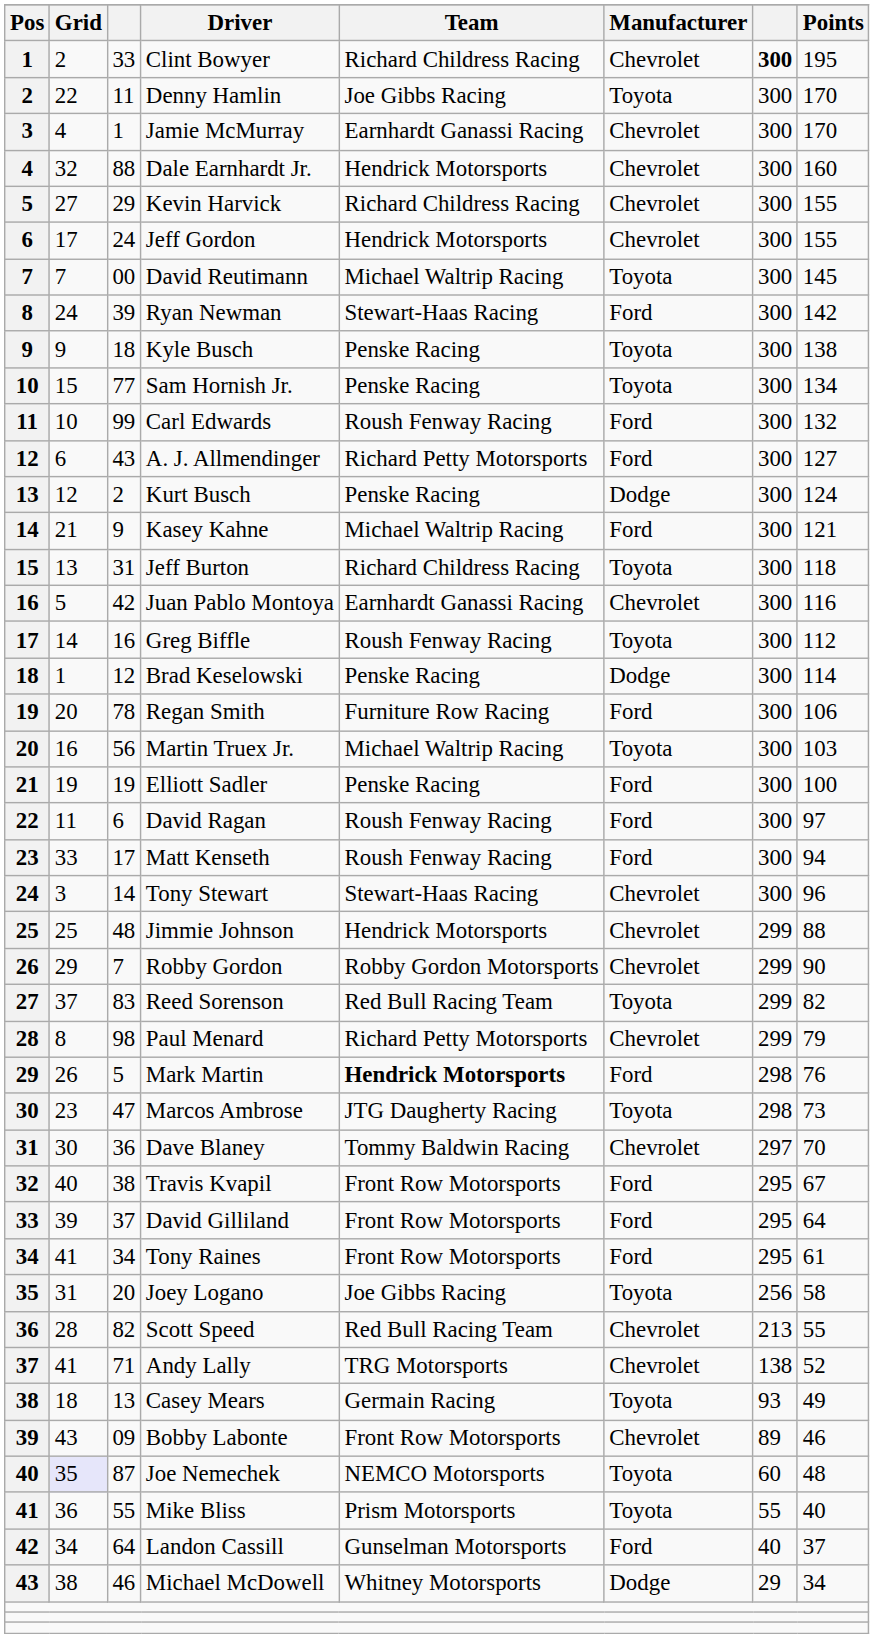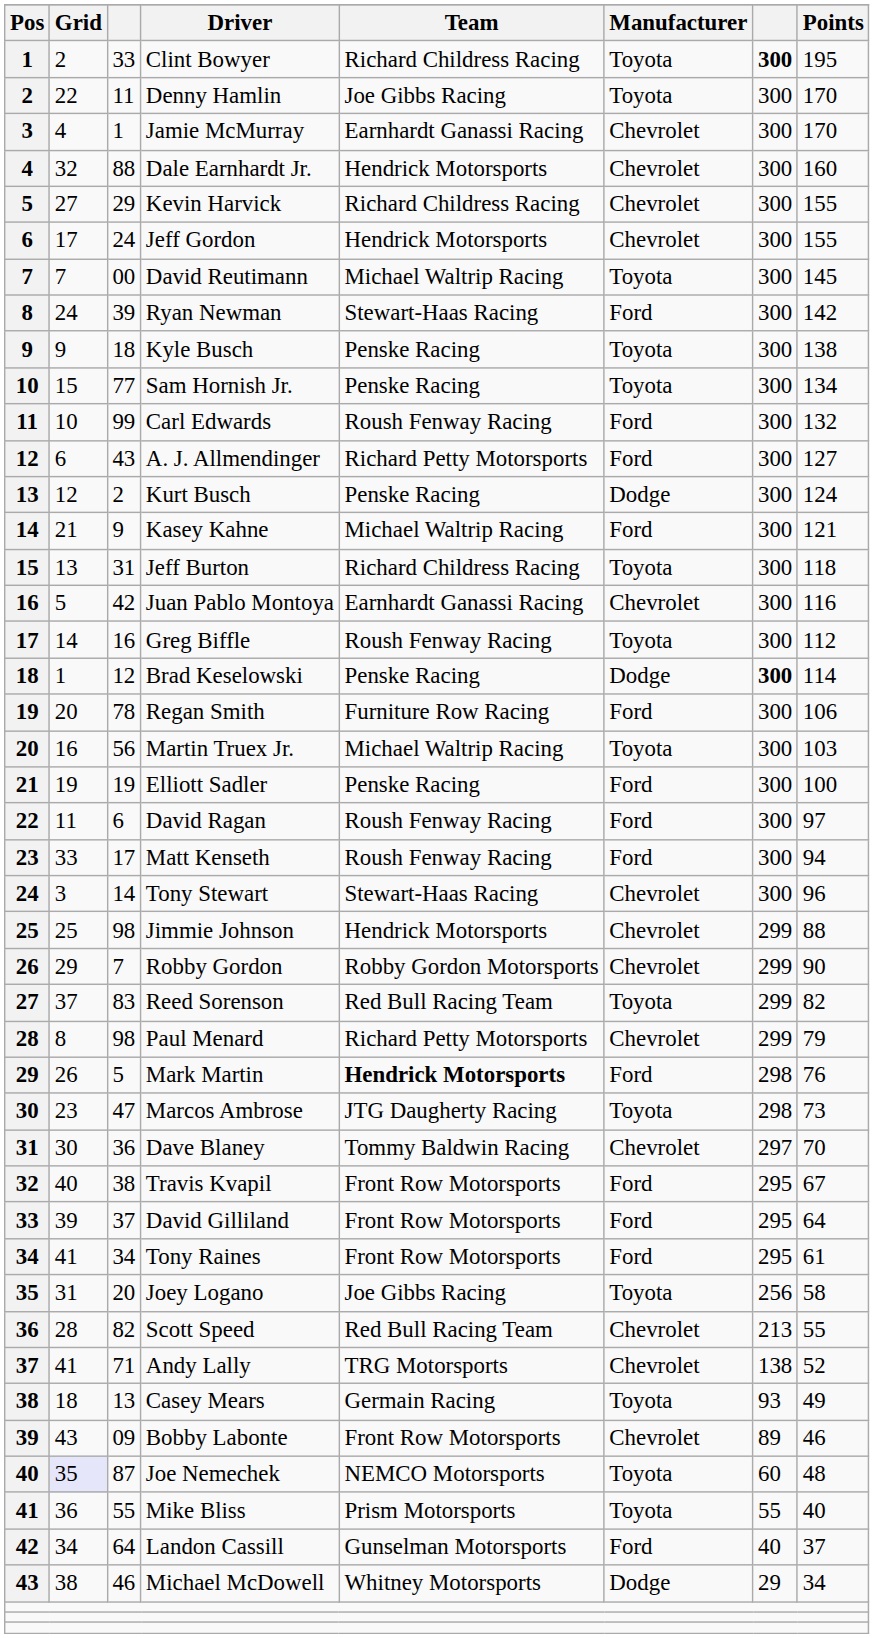 <table class="sortable wikitable" border="1">
 <tr>
 </tr>
 <tr>
 <th>Pos</th>
 <th>Grid</th>
 <th></th>
 <th>Driver</th>
 <th>Team</th>
 <th>Manufacturer</th>
 <th></th>
 <th>Points</th>
 </tr>
 <tr>
 <th scope="row">1</th>
 <td>2</td>
 <td>33</td>
 <td>Clint Bowyer</td>
 <td>Richard Childress Racing</td>
-<td>Chevrolet</td>
+<td>Toyota</td>
 <td><strong>300</strong></td>
 <td>195</td>
 </tr>
 <tr>
 <th scope="row">2</th>
 <td>22</td>
 <td>11</td>
 <td>Denny Hamlin</td>
 <td>Joe Gibbs Racing</td>
 <td>Toyota</td>
 <td>300</td>
 <td>170</td>
 </tr>
 <tr>
 <th scope="row">3</th>
 <td>4</td>
 <td>1</td>
 <td>Jamie McMurray</td>
 <td>Earnhardt Ganassi Racing</td>
 <td>Chevrolet</td>
 <td>300</td>
 <td>170</td>
 </tr>
 <tr>
 <th scope="row">4</th>
 <td>32</td>
 <td>88</td>
 <td>Dale Earnhardt Jr.</td>
 <td>Hendrick Motorsports</td>
 <td>Chevrolet</td>
 <td>300</td>
 <td>160</td>
 </tr>
 <tr>
 <th scope="row">5</th>
 <td>27</td>
 <td>29</td>
 <td>Kevin Harvick</td>
 <td>Richard Childress Racing</td>
 <td>Chevrolet</td>
 <td>300</td>
 <td>155</td>
 </tr>
 <tr>
 <th scope="row">6</th>
 <td>17</td>
 <td>24</td>
 <td>Jeff Gordon</td>
 <td>Hendrick Motorsports</td>
 <td>Chevrolet</td>
 <td>300</td>
 <td>155</td>
 </tr>
 <tr>
 <th scope="row">7</th>
 <td>7</td>
 <td>00</td>
 <td>David Reutimann</td>
 <td>Michael Waltrip Racing</td>
 <td>Toyota</td>
 <td>300</td>
 <td>145</td>
 </tr>
 <tr>
 <th scope="row">8</th>
 <td>24</td>
 <td>39</td>
 <td>Ryan Newman</td>
 <td>Stewart-Haas Racing</td>
 <td>Ford</td>
 <td>300</td>
 <td>142</td>
 </tr>
 <tr>
 <th scope="row">9</th>
 <td>9</td>
 <td>18</td>
 <td>Kyle Busch</td>
 <td>Penske Racing</td>
 <td>Toyota</td>
 <td>300</td>
 <td>138</td>
 </tr>
 <tr>
 <th scope="row">10</th>
 <td>15</td>
 <td>77</td>
 <td>Sam Hornish Jr.</td>
 <td>Penske Racing</td>
 <td>Toyota</td>
 <td>300</td>
 <td>134</td>
 </tr>
 <tr>
 <th scope="row">11</th>
 <td>10</td>
 <td>99</td>
 <td>Carl Edwards</td>
 <td>Roush Fenway Racing</td>
 <td>Ford</td>
 <td>300</td>
 <td>132</td>
 </tr>
 <tr>
 <th scope="row">12</th>
 <td>6</td>
 <td>43</td>
 <td>A. J. Allmendinger</td>
 <td>Richard Petty Motorsports</td>
 <td>Ford</td>
 <td>300</td>
 <td>127</td>
 </tr>
 <tr>
 <th scope="row">13</th>
 <td>12</td>
 <td>2</td>
 <td>Kurt Busch</td>
 <td>Penske Racing</td>
 <td>Dodge</td>
 <td>300</td>
 <td>124</td>
 </tr>
 <tr>
 <th scope="row">14</th>
 <td>21</td>
 <td>9</td>
 <td>Kasey Kahne</td>
 <td>Michael Waltrip Racing</td>
 <td>Ford</td>
 <td>300</td>
 <td>121</td>
 </tr>
 <tr>
 <th scope="row">15</th>
 <td>13</td>
 <td>31</td>
 <td>Jeff Burton</td>
 <td>Richard Childress Racing</td>
 <td>Toyota</td>
 <td>300</td>
 <td>118</td>
 </tr>
 <tr>
 <th scope="row">16</th>
 <td>5</td>
 <td>42</td>
 <td>Juan Pablo Montoya</td>
 <td>Earnhardt Ganassi Racing</td>
 <td>Chevrolet</td>
 <td>300</td>
 <td>116</td>
 </tr>
 <tr>
 <th scope="row">17</th>
 <td>14</td>
 <td>16</td>
 <td>Greg Biffle</td>
 <td>Roush Fenway Racing</td>
 <td>Toyota</td>
 <td>300</td>
 <td>112</td>
 </tr>
 <tr>
 <th scope="row">18</th>
 <td>1</td>
 <td>12</td>
 <td>Brad Keselowski</td>
 <td>Penske Racing</td>
 <td>Dodge</td>
-<td>300</td>
+<td><strong>300</strong></td>
 <td>114</td>
 </tr>
 <tr>
 <th scope="row">19</th>
 <td>20</td>
 <td>78</td>
 <td>Regan Smith</td>
 <td>Furniture Row Racing</td>
 <td>Ford</td>
 <td>300</td>
 <td>106</td>
 </tr>
 <tr>
 <th scope="row">20</th>
 <td>16</td>
 <td>56</td>
 <td>Martin Truex Jr.</td>
 <td>Michael Waltrip Racing</td>
 <td>Toyota</td>
 <td>300</td>
 <td>103</td>
 </tr>
 <tr>
 <th scope="row">21</th>
 <td>19</td>
 <td>19</td>
 <td>Elliott Sadler</td>
 <td>Penske Racing</td>
 <td>Ford</td>
 <td>300</td>
 <td>100</td>
 </tr>
 <tr>
 <th scope="row">22</th>
 <td>11</td>
 <td>6</td>
 <td>David Ragan</td>
 <td>Roush Fenway Racing</td>
 <td>Ford</td>
 <td>300</td>
 <td>97</td>
 </tr>
 <tr>
 <th scope="row">23</th>
 <td>33</td>
 <td>17</td>
 <td>Matt Kenseth</td>
 <td>Roush Fenway Racing</td>
 <td>Ford</td>
 <td>300</td>
 <td>94</td>
 </tr>
 <tr>
 <th scope="row">24</th>
 <td>3</td>
 <td>14</td>
 <td>Tony Stewart</td>
 <td>Stewart-Haas Racing</td>
 <td>Chevrolet</td>
 <td>300</td>
 <td>96</td>
 </tr>
 <tr>
 <th scope="row">25</th>
 <td>25</td>
-<td>48</td>
+<td>98</td>
 <td>Jimmie Johnson</td>
 <td>Hendrick Motorsports</td>
 <td>Chevrolet</td>
 <td>299</td>
 <td>88</td>
 </tr>
 <tr>
 <th scope="row">26</th>
 <td>29</td>
 <td>7</td>
 <td>Robby Gordon</td>
 <td>Robby Gordon Motorsports</td>
 <td>Chevrolet</td>
 <td>299</td>
 <td>90</td>
 </tr>
 <tr>
 <th scope="row">27</th>
 <td>37</td>
 <td>83</td>
 <td>Reed Sorenson</td>
 <td>Red Bull Racing Team</td>
 <td>Toyota</td>
 <td>299</td>
 <td>82</td>
 </tr>
 <tr>
 <th scope="row">28</th>
 <td>8</td>
 <td>98</td>
 <td>Paul Menard</td>
 <td>Richard Petty Motorsports</td>
 <td>Chevrolet</td>
 <td>299</td>
 <td>79</td>
 </tr>
 <tr>
 <th scope="row">29</th>
 <td>26</td>
 <td>5</td>
 <td>Mark Martin</td>
 <td><strong>Hendrick Motorsports</strong></td>
 <td>Ford</td>
 <td>298</td>
 <td>76</td>
 </tr>
 <tr>
 <th scope="row">30</th>
 <td>23</td>
 <td>47</td>
 <td>Marcos Ambrose</td>
 <td>JTG Daugherty Racing</td>
 <td>Toyota</td>
 <td>298</td>
 <td>73</td>
 </tr>
 <tr>
 <th scope="row">31</th>
 <td>30</td>
 <td>36</td>
 <td>Dave Blaney</td>
 <td>Tommy Baldwin Racing</td>
 <td>Chevrolet</td>
 <td>297</td>
 <td>70</td>
 </tr>
 <tr>
 <th scope="row">32</th>
 <td>40</td>
 <td>38</td>
 <td>Travis Kvapil</td>
 <td>Front Row Motorsports</td>
 <td>Ford</td>
 <td>295</td>
 <td>67</td>
 </tr>
 <tr>
 <th scope="row">33</th>
 <td>39</td>
 <td>37</td>
 <td>David Gilliland</td>
 <td>Front Row Motorsports</td>
 <td>Ford</td>
 <td>295</td>
 <td>64</td>
 </tr>
 <tr>
 <th scope="row">34</th>
 <td>41</td>
 <td>34</td>
 <td>Tony Raines</td>
 <td>Front Row Motorsports</td>
 <td>Ford</td>
 <td>295</td>
 <td>61</td>
 </tr>
 <tr>
 <th scope="row">35</th>
 <td>31</td>
 <td>20</td>
 <td>Joey Logano</td>
 <td>Joe Gibbs Racing</td>
 <td>Toyota</td>
 <td>256</td>
 <td>58</td>
 </tr>
 <tr>
 <th scope="row">36</th>
 <td>28</td>
 <td>82</td>
 <td>Scott Speed</td>
 <td>Red Bull Racing Team</td>
 <td>Chevrolet</td>
 <td>213</td>
 <td>55</td>
 </tr>
 <tr>
 <th scope="row">37</th>
 <td>41</td>
 <td>71</td>
 <td>Andy Lally</td>
 <td>TRG Motorsports</td>
 <td>Chevrolet</td>
 <td>138</td>
 <td>52</td>
 </tr>
 <tr>
 <th scope="row">38</th>
 <td>18</td>
 <td>13</td>
 <td>Casey Mears</td>
 <td>Germain Racing</td>
 <td>Toyota</td>
 <td>93</td>
 <td>49</td>
 </tr>
 <tr>
 <th scope="row">39</th>
 <td>43</td>
 <td>09</td>
 <td>Bobby Labonte</td>
 <td>Front Row Motorsports</td>
 <td>Chevrolet</td>
 <td>89</td>
 <td>46</td>
 </tr>
 <tr>
 <th scope="row">40</th>
 <td style="background: lavender;">35</td>
 <td>87</td>
 <td>Joe Nemechek</td>
 <td>NEMCO Motorsports</td>
 <td>Toyota</td>
 <td>60</td>
 <td>48</td>
 </tr>
 <tr>
 <th scope="row">41</th>
 <td>36</td>
 <td>55</td>
 <td>Mike Bliss</td>
 <td>Prism Motorsports</td>
 <td>Toyota</td>
 <td>55</td>
 <td>40</td>
 </tr>
 <tr>
 <th scope="row">42</th>
 <td>34</td>
 <td>64</td>
 <td>Landon Cassill</td>
 <td>Gunselman Motorsports</td>
 <td>Ford</td>
 <td>40</td>
 <td>37</td>
 </tr>
 <tr>
 <th scope="row">43</th>
 <td>38</td>
 <td>46</td>
 <td>Michael McDowell</td>
 <td>Whitney Motorsports</td>
 <td>Dodge</td>
 <td>29</td>
 <td>34</td>
 </tr>
 <tr class="sortbottom">
 <td colspan="9"></td>
 </tr>
 <tr>
 <td colspan="9"></td>
 </tr>
 <tr>
 <td colspan="9"></td>
 </tr>
 </table>
